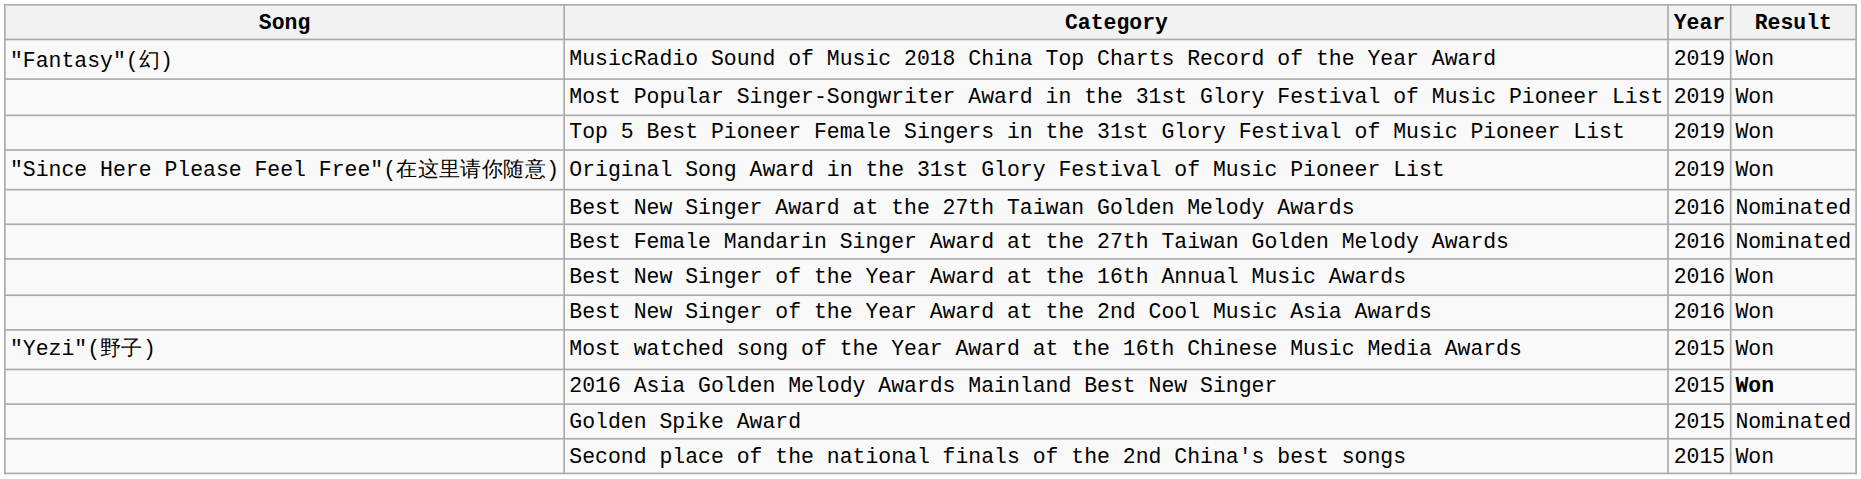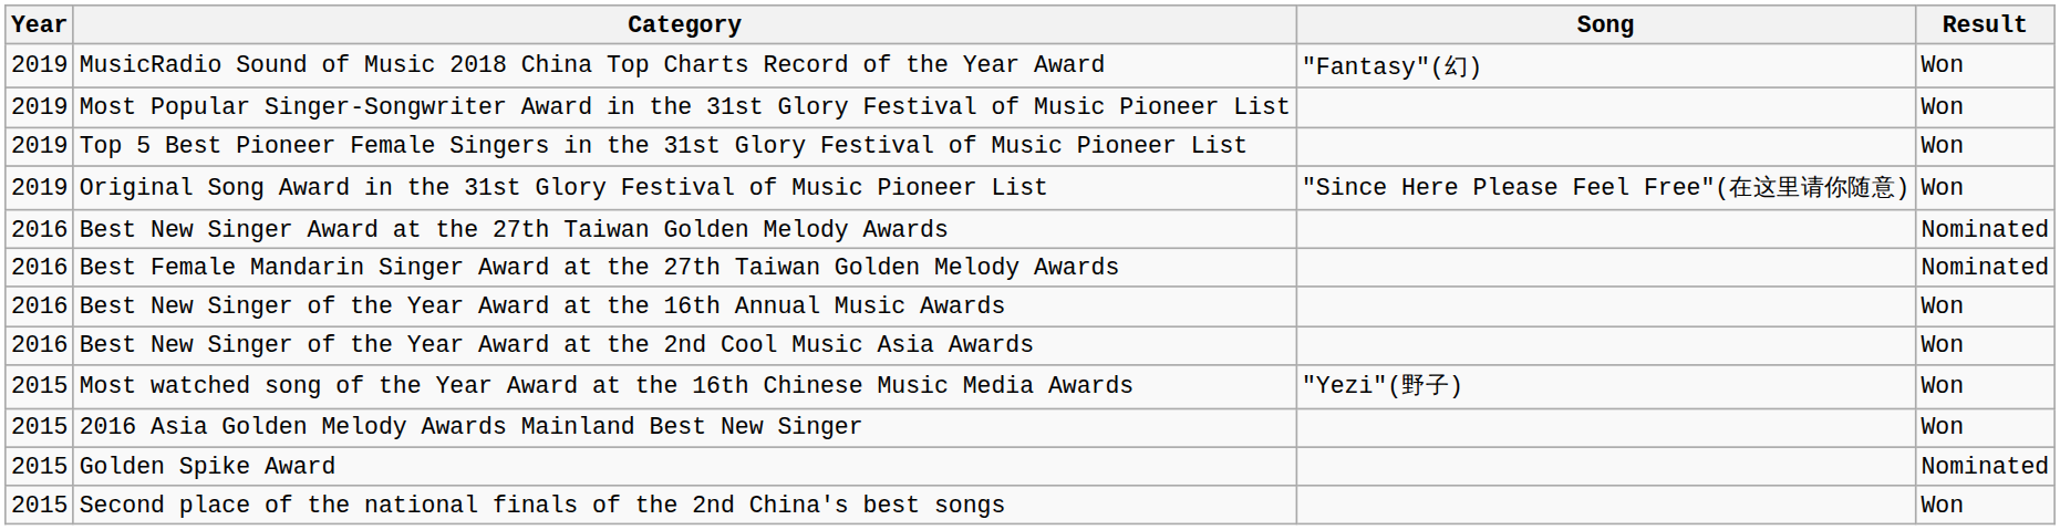 <table class="wikitable">
 <tr>
+<th><strong>Year</strong></th>
+<th><strong>Category</strong></th>
 <th>Song</th>
-<th><strong>Category</strong></th>
-<th><strong>Year</strong></th>
 <th>Result</th>
 </tr>
 <tr>
+<td>2019</td>
+<td>MusicRadio Sound of Music 2018 China Top Charts Record of the Year Award</td>
 <td>"Fantasy"(幻)</td>
-<td>MusicRadio Sound of Music 2018 China Top Charts Record of the Year Award</td>
-<td>2019</td>
 <td>Won</td>
 </tr>
 <tr>
+<td>2019</td>
+<td>Most Popular Singer-Songwriter Award in the 31st Glory Festival of Music Pioneer List</td>
 <td></td>
-<td>Most Popular Singer-Songwriter Award in the 31st Glory Festival of Music Pioneer List</td>
-<td>2019</td>
 <td>Won</td>
 </tr>
 <tr>
+<td>2019</td>
+<td>Top 5 Best Pioneer Female Singers in the 31st Glory Festival of Music Pioneer List</td>
 <td></td>
-<td>Top 5 Best Pioneer Female Singers in the 31st Glory Festival of Music Pioneer List</td>
-<td>2019</td>
 <td>Won</td>
 </tr>
 <tr>
+<td>2019</td>
+<td>Original Song Award in the 31st Glory Festival of Music Pioneer List</td>
 <td>"Since Here Please Feel Free"(在这里请你随意)</td>
-<td>Original Song Award in the 31st Glory Festival of Music Pioneer List</td>
-<td>2019</td>
 <td>Won</td>
 </tr>
 <tr>
+<td>2016</td>
+<td>Best New Singer Award at the 27th Taiwan Golden Melody Awards</td>
 <td></td>
-<td>Best New Singer Award at the 27th Taiwan Golden Melody Awards</td>
-<td>2016</td>
 <td>Nominated</td>
 </tr>
 <tr>
+<td>2016</td>
+<td>Best Female Mandarin Singer Award at the 27th Taiwan Golden Melody Awards</td>
 <td></td>
-<td>Best Female Mandarin Singer Award at the 27th Taiwan Golden Melody Awards</td>
-<td>2016</td>
 <td>Nominated</td>
 </tr>
 <tr>
+<td>2016</td>
+<td>Best New Singer of the Year Award at the 16th Annual Music Awards</td>
 <td></td>
-<td>Best New Singer of the Year Award at the 16th Annual Music Awards</td>
-<td>2016</td>
 <td>Won</td>
 </tr>
 <tr>
+<td>2016</td>
+<td>Best New Singer of the Year Award at the 2nd Cool Music Asia Awards</td>
 <td></td>
-<td>Best New Singer of the Year Award at the 2nd Cool Music Asia Awards</td>
-<td>2016</td>
 <td>Won</td>
 </tr>
 <tr>
+<td>2015</td>
+<td>Most watched song of the Year Award at the 16th Chinese Music Media Awards</td>
 <td>"Yezi"(野子)</td>
-<td>Most watched song of the Year Award at the 16th Chinese Music Media Awards</td>
-<td>2015</td>
 <td>Won</td>
 </tr>
 <tr>
+<td>2015</td>
+<td>2016 Asia Golden Melody Awards Mainland Best New Singer</td>
 <td></td>
-<td>2016 Asia Golden Melody Awards Mainland Best New Singer</td>
-<td>2015</td>
-<td><strong>Won</strong></td>
+<td>Won</td>
 </tr>
 <tr>
+<td>2015</td>
+<td>Golden Spike Award</td>
 <td></td>
-<td>Golden Spike Award</td>
-<td>2015</td>
 <td>Nominated</td>
 </tr>
 <tr>
+<td>2015</td>
+<td>Second place of the national finals of the 2nd China's best songs</td>
 <td></td>
-<td>Second place of the national finals of the 2nd China's best songs</td>
-<td>2015</td>
 <td>Won</td>
 </tr>
 </table>
